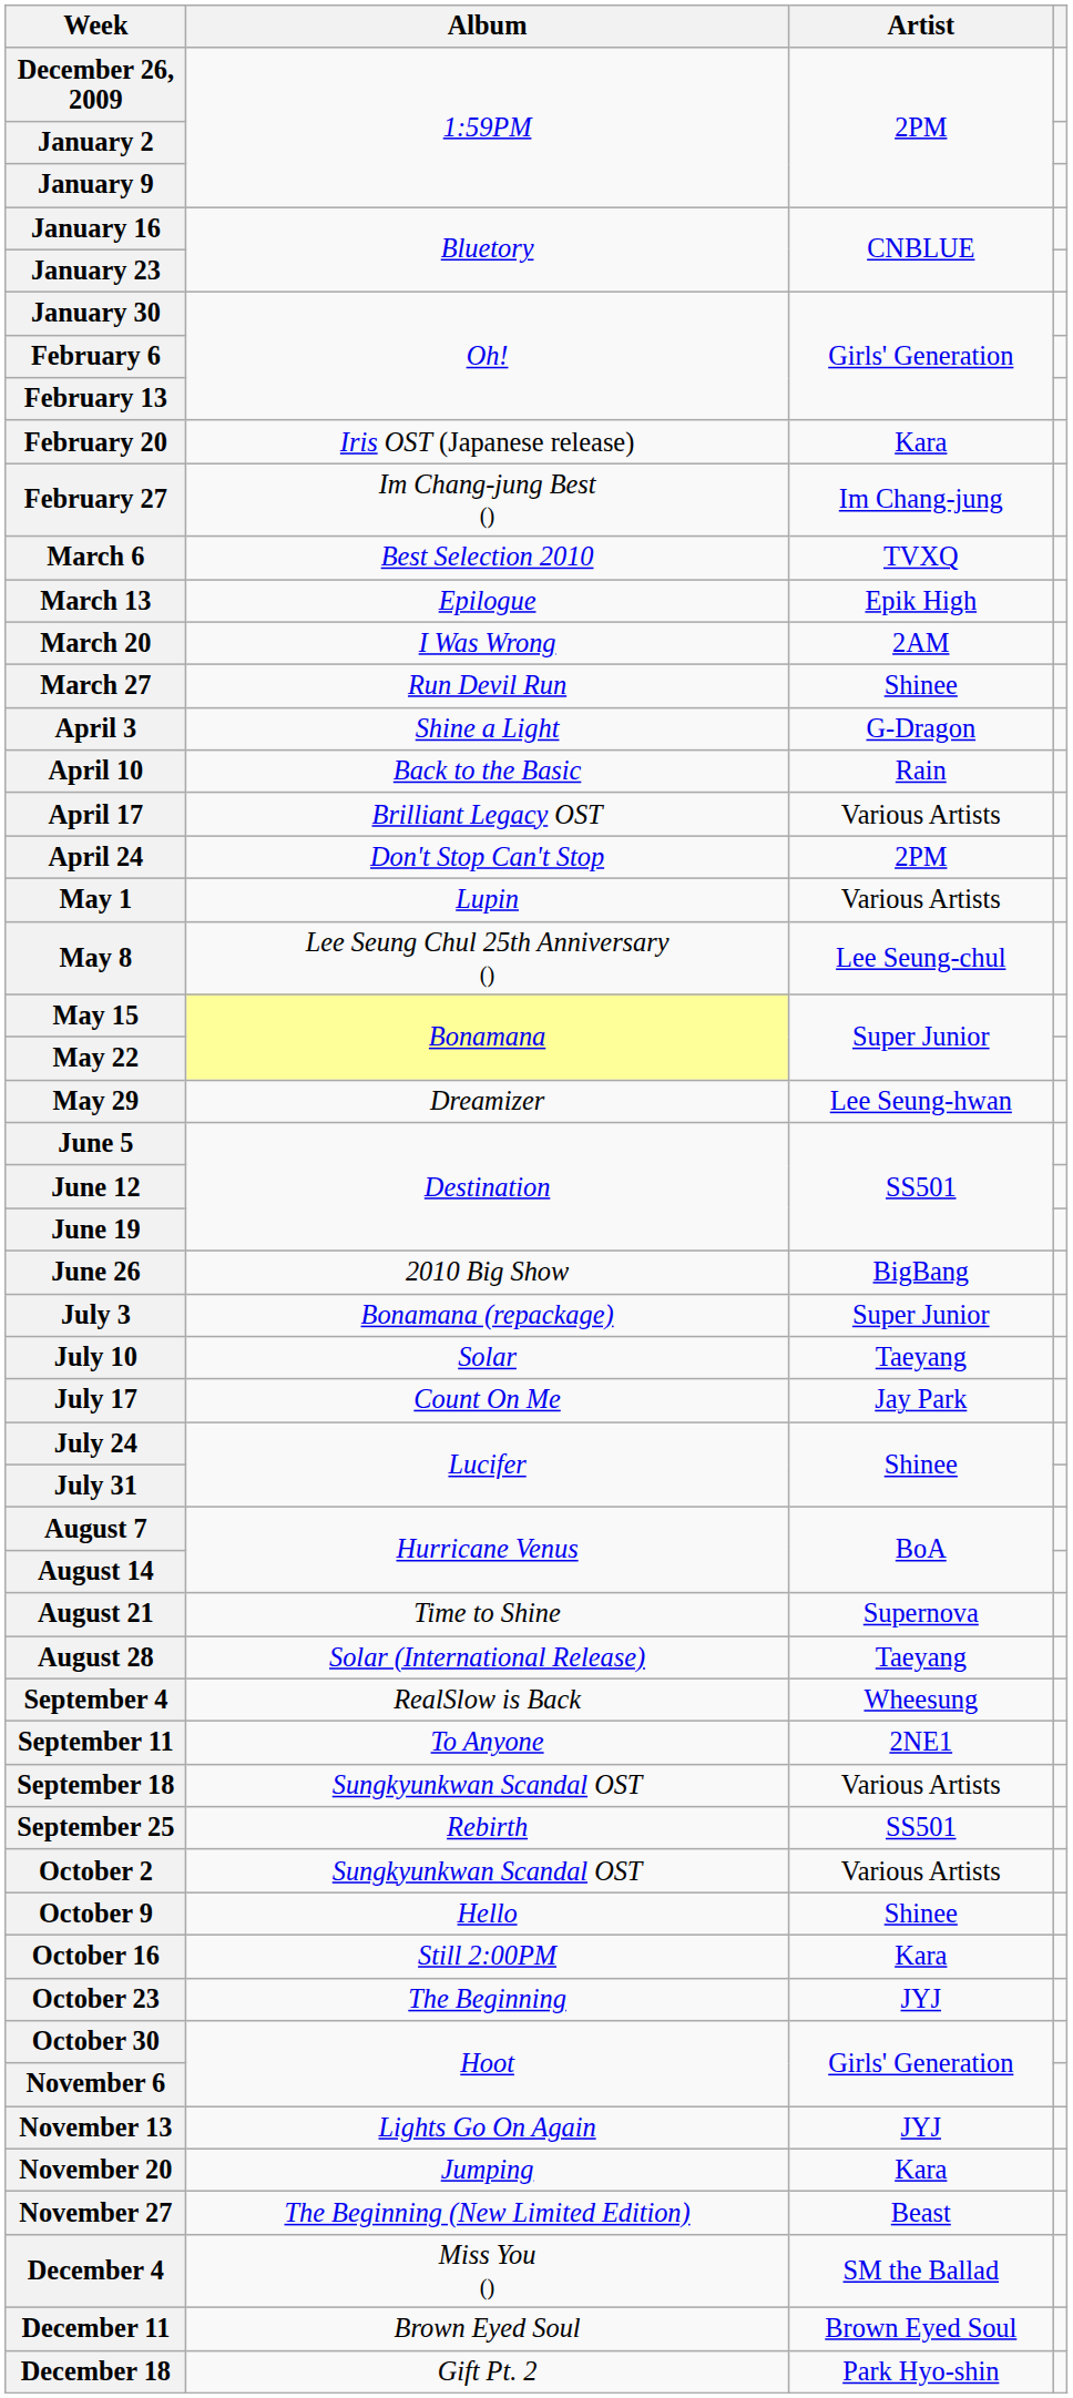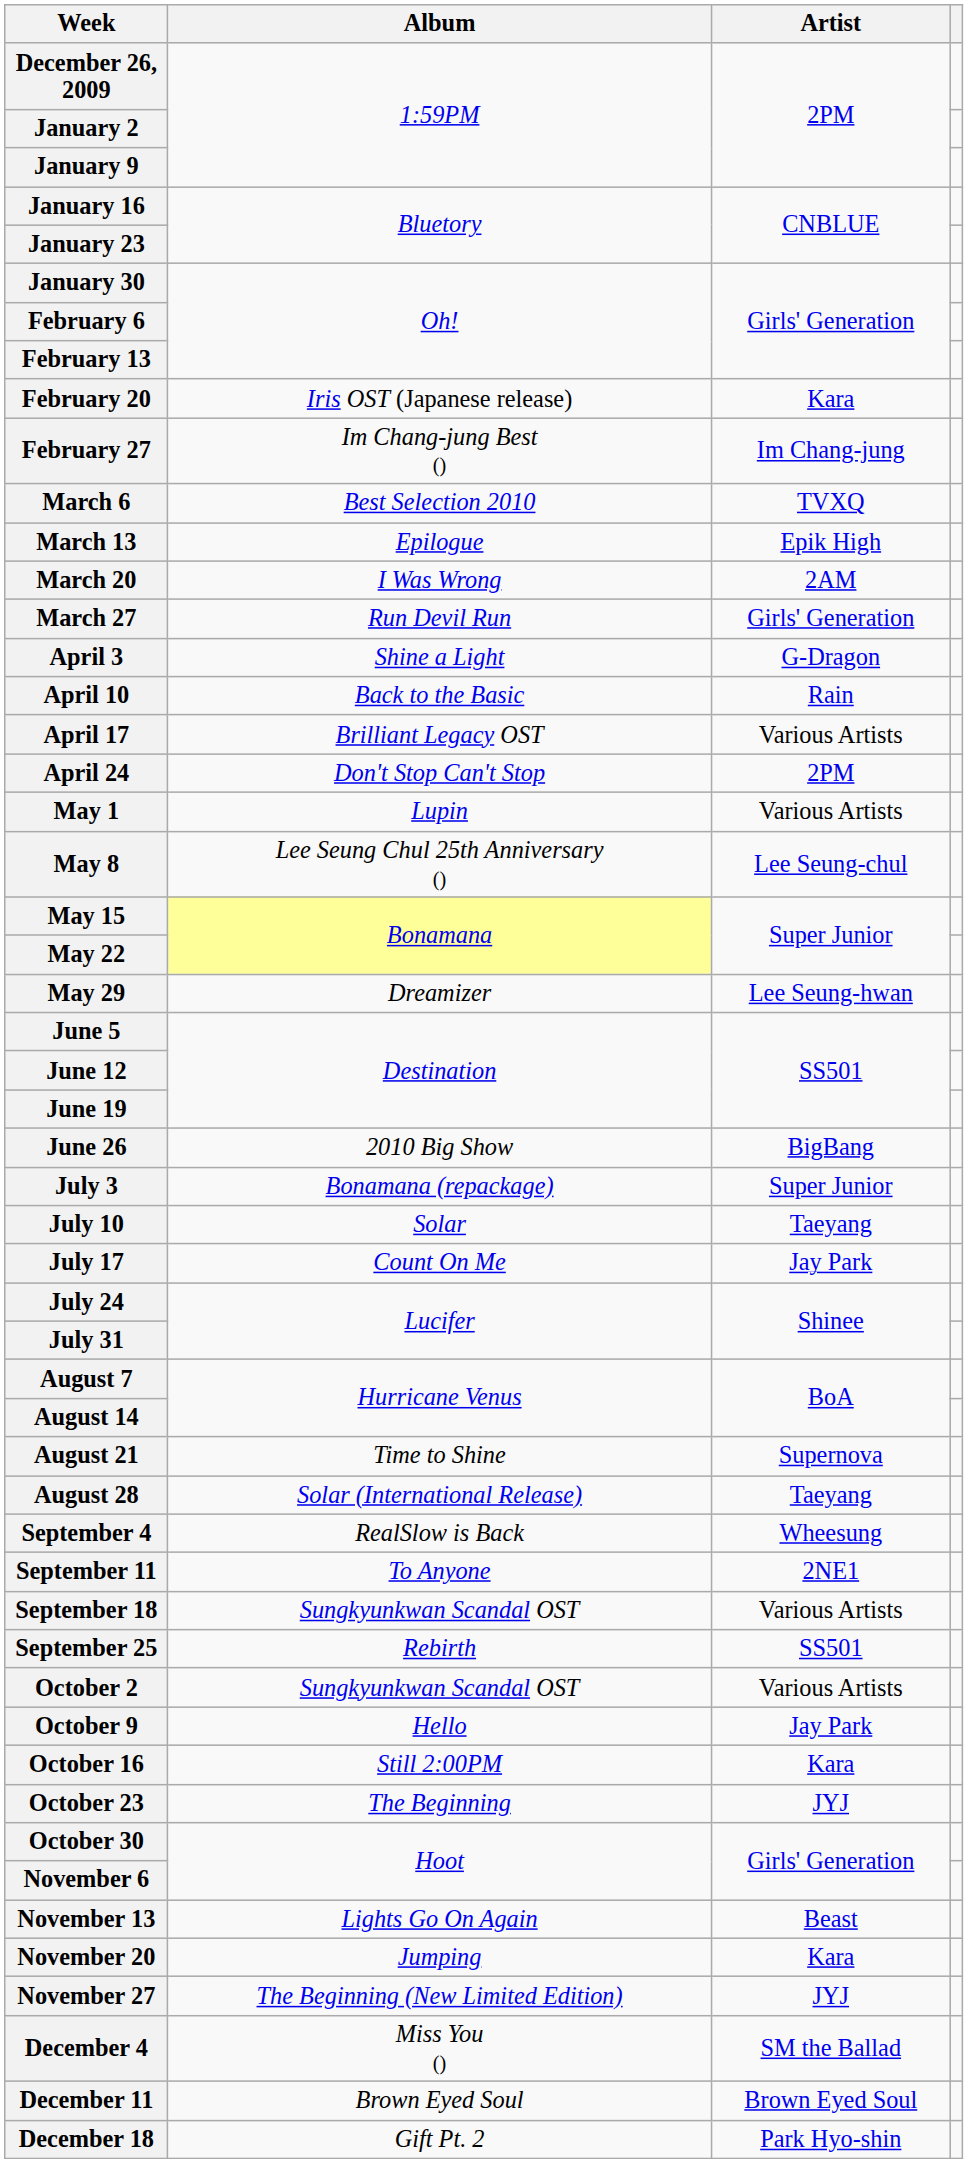 <table class="wikitable plainrowheaders sortable" style="text-align:center">
 <tr>
 <th scope="col" width="100">Week</th>
 <th scope="col" width="350">Album</th>
 <th scope="col" width="150">Artist</th>
 <th scope="col" class="unsortable"></th>
 </tr>
 <tr>
 <th scope="row">December 26, 2009</th>
 <td rowspan="3"><em><a href='#'>1:59PM</a></em></td>
 <td rowspan="3"><a href='#'>2PM</a></td>
 <td></td>
 </tr>
 <tr>
 <th scope="row">January 2</th>
 <td></td>
 </tr>
 <tr>
 <th scope="row">January 9</th>
 <td></td>
 </tr>
 <tr>
 <th scope="row">January 16</th>
 <td rowspan="2"><em><a href='#'>Bluetory</a></em></td>
 <td rowspan="2"><a href='#'>CNBLUE</a></td>
 <td></td>
 </tr>
 <tr>
 <th scope="row">January 23</th>
 <td></td>
 </tr>
 <tr>
 <th scope="row">January 30</th>
 <td rowspan="3"><em><a href='#'>Oh!</a></em></td>
 <td rowspan="3"><a href='#'>Girls' Generation</a></td>
 <td></td>
 </tr>
 <tr>
 <th scope="row">February 6</th>
 <td></td>
 </tr>
 <tr>
 <th scope="row">February 13</th>
 <td></td>
 </tr>
 <tr>
 <th scope="row">February 20</th>
 <td><em><a href='#'>Iris</a> OST</em> (Japanese release)</td>
 <td><a href='#'>Kara</a></td>
 <td></td>
 </tr>
 <tr>
 <th scope="row">February 27</th>
 <td><em>Im Chang-jung Best</em> <br><small>()</small></td>
 <td><a href='#'>Im Chang-jung</a></td>
 <td></td>
 </tr>
 <tr>
 <th scope="row">March 6</th>
 <td><em><a href='#'>Best Selection 2010</a></em></td>
 <td><a href='#'>TVXQ</a></td>
 <td></td>
 </tr>
 <tr>
 <th scope="row">March 13</th>
 <td><em><a href='#'>Epilogue</a></em></td>
 <td><a href='#'>Epik High</a></td>
 <td></td>
 </tr>
 <tr>
 <th scope="row">March 20</th>
 <td><em><a href='#'>I Was Wrong</a></em></td>
 <td><a href='#'>2AM</a></td>
 <td></td>
 </tr>
 <tr>
 <th scope="row">March 27</th>
 <td><em><a href='#'>Run Devil Run</a></em></td>
-<td><a href='#'>Shinee</a></td>
+<td><a href='#'>Girls' Generation</a></td>
 <td></td>
 </tr>
 <tr>
 <th scope="row">April 3</th>
 <td><em><a href='#'>Shine a Light</a></em></td>
 <td><a href='#'>G-Dragon</a></td>
 <td></td>
 </tr>
 <tr>
 <th scope="row">April 10</th>
 <td><em><a href='#'>Back to the Basic</a></em></td>
 <td><a href='#'>Rain</a></td>
 <td></td>
 </tr>
 <tr>
 <th scope="row">April 17</th>
 <td><em><a href='#'>Brilliant Legacy</a> OST</em></td>
 <td>Various Artists</td>
 <td></td>
 </tr>
 <tr>
 <th scope="row">April 24</th>
 <td><em><a href='#'>Don't Stop Can't Stop</a></em></td>
 <td><a href='#'>2PM</a></td>
 <td></td>
 </tr>
 <tr>
 <th scope="row">May 1</th>
 <td><em><a href='#'>Lupin</a></em></td>
 <td>Various Artists</td>
 <td></td>
 </tr>
 <tr>
 <th scope="row">May 8</th>
 <td><em>Lee Seung Chul 25th Anniversary</em> <br><small>()</small></td>
 <td><a href='#'>Lee Seung-chul</a></td>
 <td></td>
 </tr>
 <tr>
 <th scope="row">May 15</th>
 <td rowspan="2" style="background-color:#FFFF99"><em><a href='#'>Bonamana</a></em></td>
 <td rowspan="2"><a href='#'>Super Junior</a></td>
 <td><br></td>
 </tr>
 <tr>
 <th scope="row">May 22</th>
 <td><br></td>
 </tr>
 <tr>
 <th scope="row">May 29</th>
 <td><em>Dreamizer</em></td>
 <td><a href='#'>Lee Seung-hwan</a></td>
 <td><br></td>
 </tr>
 <tr>
 <th scope="row">June 5</th>
 <td rowspan="3"><em><a href='#'>Destination</a></em></td>
 <td rowspan="3"><a href='#'>SS501</a></td>
 <td><br></td>
 </tr>
 <tr>
 <th scope="row">June 12</th>
 <td></td>
 </tr>
 <tr>
 <th scope="row">June 19</th>
 <td></td>
 </tr>
 <tr>
 <th scope="row">June 26</th>
 <td><em>2010 Big Show</em></td>
 <td><a href='#'>BigBang</a></td>
 <td></td>
 </tr>
 <tr>
 <th scope="row">July 3</th>
 <td><em><a href='#'>Bonamana (repackage)</a></em></td>
 <td><a href='#'>Super Junior</a></td>
 <td></td>
 </tr>
 <tr>
 <th scope="row">July 10</th>
 <td><em><a href='#'>Solar</a></em></td>
 <td><a href='#'>Taeyang</a></td>
 <td></td>
 </tr>
 <tr>
 <th scope="row">July 17</th>
 <td><em><a href='#'>Count On Me</a></em></td>
 <td><a href='#'>Jay Park</a></td>
 <td></td>
 </tr>
 <tr>
 <th scope="row">July 24</th>
 <td rowspan="2"><em><a href='#'>Lucifer</a></em></td>
 <td rowspan="2"><a href='#'>Shinee</a></td>
 <td></td>
 </tr>
 <tr>
 <th scope="row">July 31</th>
 <td></td>
 </tr>
 <tr>
 <th scope="row">August 7</th>
 <td rowspan="2"><em><a href='#'>Hurricane Venus</a></em></td>
 <td rowspan="2"><a href='#'>BoA</a></td>
 <td></td>
 </tr>
 <tr>
 <th scope="row">August 14</th>
 <td></td>
 </tr>
 <tr>
 <th scope="row">August 21</th>
 <td><em>Time to Shine</em></td>
 <td><a href='#'>Supernova</a></td>
 <td></td>
 </tr>
 <tr>
 <th scope="row">August 28</th>
 <td><em><a href='#'>Solar (International Release)</a></em></td>
 <td><a href='#'>Taeyang</a></td>
 <td></td>
 </tr>
 <tr>
 <th scope="row">September 4</th>
 <td><em>RealSlow is Back</em></td>
 <td><a href='#'>Wheesung</a></td>
 <td></td>
 </tr>
 <tr>
 <th scope="row">September 11</th>
 <td><em><a href='#'>To Anyone</a></em></td>
 <td><a href='#'>2NE1</a></td>
 <td></td>
 </tr>
 <tr>
 <th scope="row">September 18</th>
 <td><em><a href='#'>Sungkyunkwan Scandal</a> OST</em></td>
 <td>Various Artists</td>
 <td></td>
 </tr>
 <tr>
 <th scope="row">September 25</th>
 <td><em><a href='#'>Rebirth</a></em></td>
 <td><a href='#'>SS501</a></td>
 <td></td>
 </tr>
 <tr>
 <th scope="row">October 2</th>
 <td><em><a href='#'>Sungkyunkwan Scandal</a> OST</em></td>
 <td>Various Artists</td>
 <td></td>
 </tr>
 <tr>
 <th scope="row">October 9</th>
 <td><em><a href='#'>Hello</a></em></td>
-<td><a href='#'>Shinee</a></td>
+<td><a href='#'>Jay Park</a></td>
 <td></td>
 </tr>
 <tr>
 <th scope="row">October 16</th>
 <td><em><a href='#'>Still 2:00PM</a></em></td>
 <td><a href='#'>Kara</a></td>
 <td></td>
 </tr>
 <tr>
 <th scope="row">October 23</th>
 <td><em><a href='#'>The Beginning</a></em></td>
 <td><a href='#'>JYJ</a></td>
 <td></td>
 </tr>
 <tr>
 <th scope="row">October 30</th>
 <td rowspan="2"><em><a href='#'>Hoot</a></em></td>
 <td rowspan="2"><a href='#'>Girls' Generation</a></td>
 <td></td>
 </tr>
 <tr>
 <th scope="row">November 6</th>
 <td></td>
 </tr>
 <tr>
 <th scope="row">November 13</th>
 <td><em><a href='#'>Lights Go On Again</a></em></td>
-<td><a href='#'>JYJ</a></td>
+<td><a href='#'>Beast</a></td>
 <td></td>
 </tr>
 <tr>
 <th scope="row">November 20</th>
 <td><em><a href='#'>Jumping</a></em></td>
 <td><a href='#'>Kara</a></td>
 <td></td>
 </tr>
 <tr>
 <th scope="row">November 27</th>
 <td><em><a href='#'>The Beginning (New Limited Edition)</a></em></td>
-<td><a href='#'>Beast</a></td>
+<td><a href='#'>JYJ</a></td>
 <td></td>
 </tr>
 <tr>
 <th scope="row">December 4</th>
 <td><em>Miss You</em> <br><small>()</small></td>
 <td><a href='#'>SM the Ballad</a></td>
 <td></td>
 </tr>
 <tr>
 <th scope="row">December 11</th>
 <td><em>Brown Eyed Soul</em></td>
 <td><a href='#'>Brown Eyed Soul</a></td>
 <td></td>
 </tr>
 <tr>
 <th scope="row">December 18</th>
 <td><em>Gift Pt. 2</em></td>
 <td><a href='#'>Park Hyo-shin</a></td>
 <td></td>
 </tr>
 <tr>
 </tr>
 </table>
